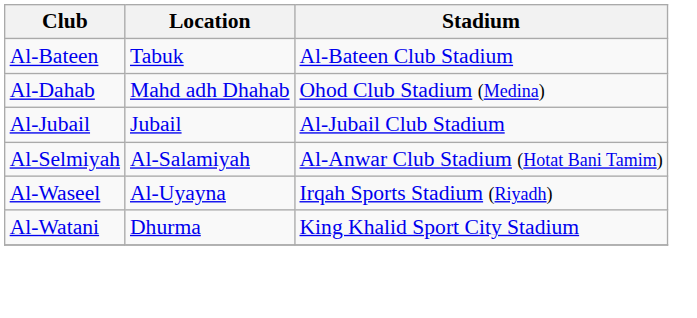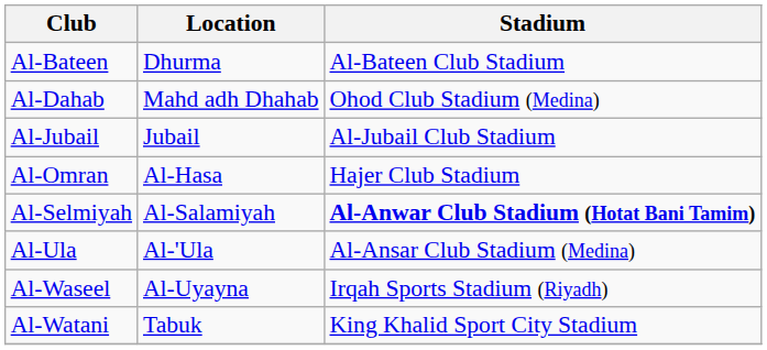 <table class="wikitable sortable">
 <tr>
 <th>Club</th>
 <th>Location</th>
 <th>Stadium</th>
 </tr>
 <tr>
 <td><a href='#'>Al-Bateen</a></td>
-<td><a href='#'>Tabuk</a></td>
+<td><a href='#'>Dhurma</a></td>
 <td><a href='#'>Al-Bateen Club Stadium</a></td>
 </tr>
 <tr>
 <td><a href='#'>Al-Dahab</a></td>
 <td><a href='#'>Mahd adh Dhahab</a></td>
 <td><a href='#'>Ohod Club Stadium</a> <small>(<a href='#'>Medina</a>)</small></td>
 </tr>
 <tr>
 <td><a href='#'>Al-Jubail</a></td>
 <td><a href='#'>Jubail</a></td>
 <td><a href='#'>Al-Jubail Club Stadium</a></td>
 </tr>
 <tr>
+<td><a href='#'>Al-Omran</a></td>
+<td><a href='#'>Al-Hasa</a> </td>
+<td><a href='#'>Hajer Club Stadium</a></td>
+</tr>
+<tr>
 <td><a href='#'>Al-Selmiyah</a></td>
 <td><a href='#'>Al-Salamiyah</a></td>
-<td><a href='#'>Al-Anwar Club Stadium</a> <small>(<a href='#'>Hotat Bani Tamim</a>)</small></td>
+<td><strong><a href='#'>Al-Anwar Club Stadium</a> <small>(<a href='#'>Hotat Bani Tamim</a>)</small></strong></td>
+</tr>
+<tr>
+<td><a href='#'>Al-Ula</a></td>
+<td><a href='#'>Al-'Ula</a></td>
+<td><a href='#'>Al-Ansar Club Stadium</a> <small>(<a href='#'>Medina</a>)</small></td>
 </tr>
 <tr>
 <td><a href='#'>Al-Waseel</a></td>
 <td><a href='#'>Al-Uyayna</a></td>
 <td><a href='#'>Irqah Sports Stadium</a> <small>(<a href='#'>Riyadh</a>)</small></td>
 </tr>
 <tr>
 <td><a href='#'>Al-Watani</a></td>
-<td><a href='#'>Dhurma</a></td>
+<td><a href='#'>Tabuk</a></td>
 <td><a href='#'>King Khalid Sport City Stadium</a></td>
 </tr>
 <tr>
 </tr>
 </table>
